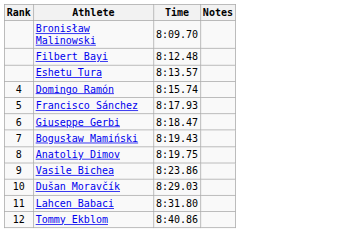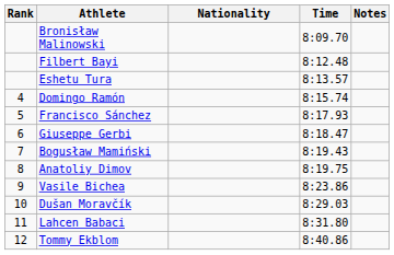 <table class="wikitable sortable" style="text-align:center">
 <tr>
 <th width=30>Rank</th>
 <th width=150>Athlete</th>
+<th width=150>Nationality</th>
 <th width=30>Time</th>
 <th width=30>Notes</th>
 </tr>
 <tr>
 <td></td>
 <td align=left><a href='#'>Bronisław Malinowski</a></td>
+<td align=left></td>
 <td>8:09.70</td>
 <td></td>
 </tr>
 <tr>
 <td></td>
 <td align=left><a href='#'>Filbert Bayi</a></td>
+<td align="left"></td>
 <td>8:12.48</td>
 <td></td>
 </tr>
 <tr>
 <td></td>
 <td align=left><a href='#'>Eshetu Tura</a></td>
+<td align="left"></td>
 <td>8:13.57</td>
 <td></td>
 </tr>
 <tr>
 <td>4</td>
 <td align=left><a href='#'>Domingo Ramón</a></td>
+<td align="left"></td>
 <td>8:15.74</td>
 <td></td>
 </tr>
 <tr>
 <td>5</td>
 <td align=left><a href='#'>Francisco Sánchez</a></td>
+<td align="left"></td>
 <td>8:17.93</td>
 <td></td>
 </tr>
 <tr>
 <td>6</td>
 <td align=left><a href='#'>Giuseppe Gerbi</a></td>
+<td align="left"></td>
 <td>8:18.47</td>
 <td></td>
 </tr>
 <tr>
 <td>7</td>
 <td align=left><a href='#'>Bogusław Mamiński</a></td>
+<td align="left"></td>
 <td>8:19.43</td>
 <td></td>
 </tr>
 <tr>
 <td>8</td>
 <td align=left><a href='#'>Anatoliy Dimov</a></td>
+<td align=left></td>
 <td>8:19.75</td>
 <td></td>
 </tr>
 <tr>
 <td>9</td>
 <td align=left><a href='#'>Vasile Bichea</a></td>
+<td align="left"></td>
 <td>8:23.86</td>
 <td></td>
 </tr>
 <tr>
 <td>10</td>
 <td align=left><a href='#'>Dušan Moravčík</a></td>
+<td align="left"></td>
 <td>8:29.03</td>
 <td></td>
 </tr>
 <tr>
 <td>11</td>
 <td align=left><a href='#'>Lahcen Babaci</a></td>
+<td align="left"></td>
 <td>8:31.80</td>
 <td></td>
 </tr>
 <tr>
 <td>12</td>
 <td align=left><a href='#'>Tommy Ekblom</a></td>
+<td align=left></td>
 <td>8:40.86</td>
 <td></td>
 </tr>
 </table>
